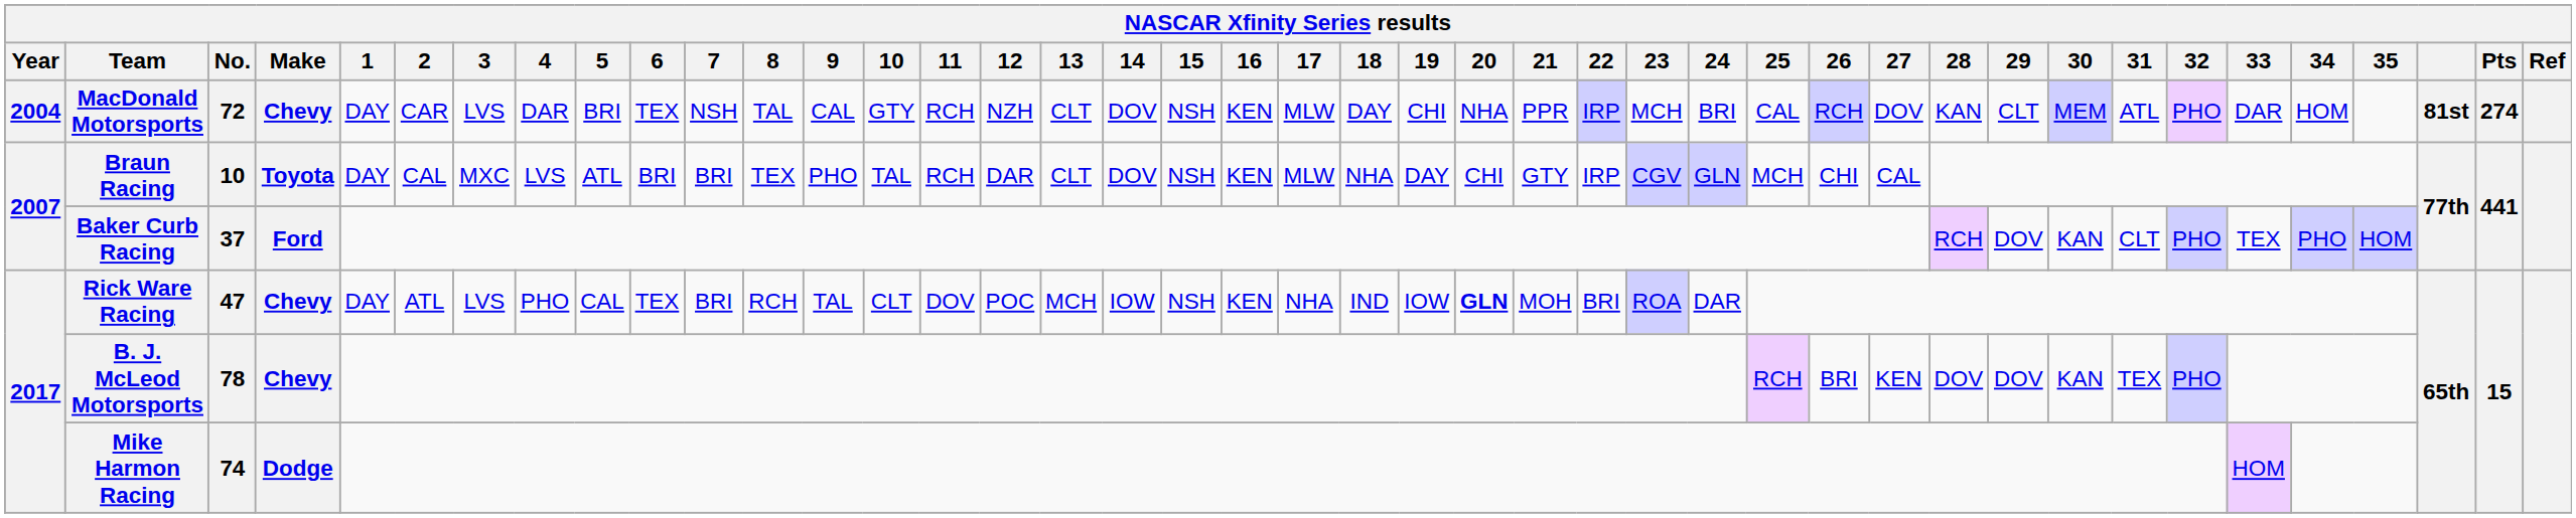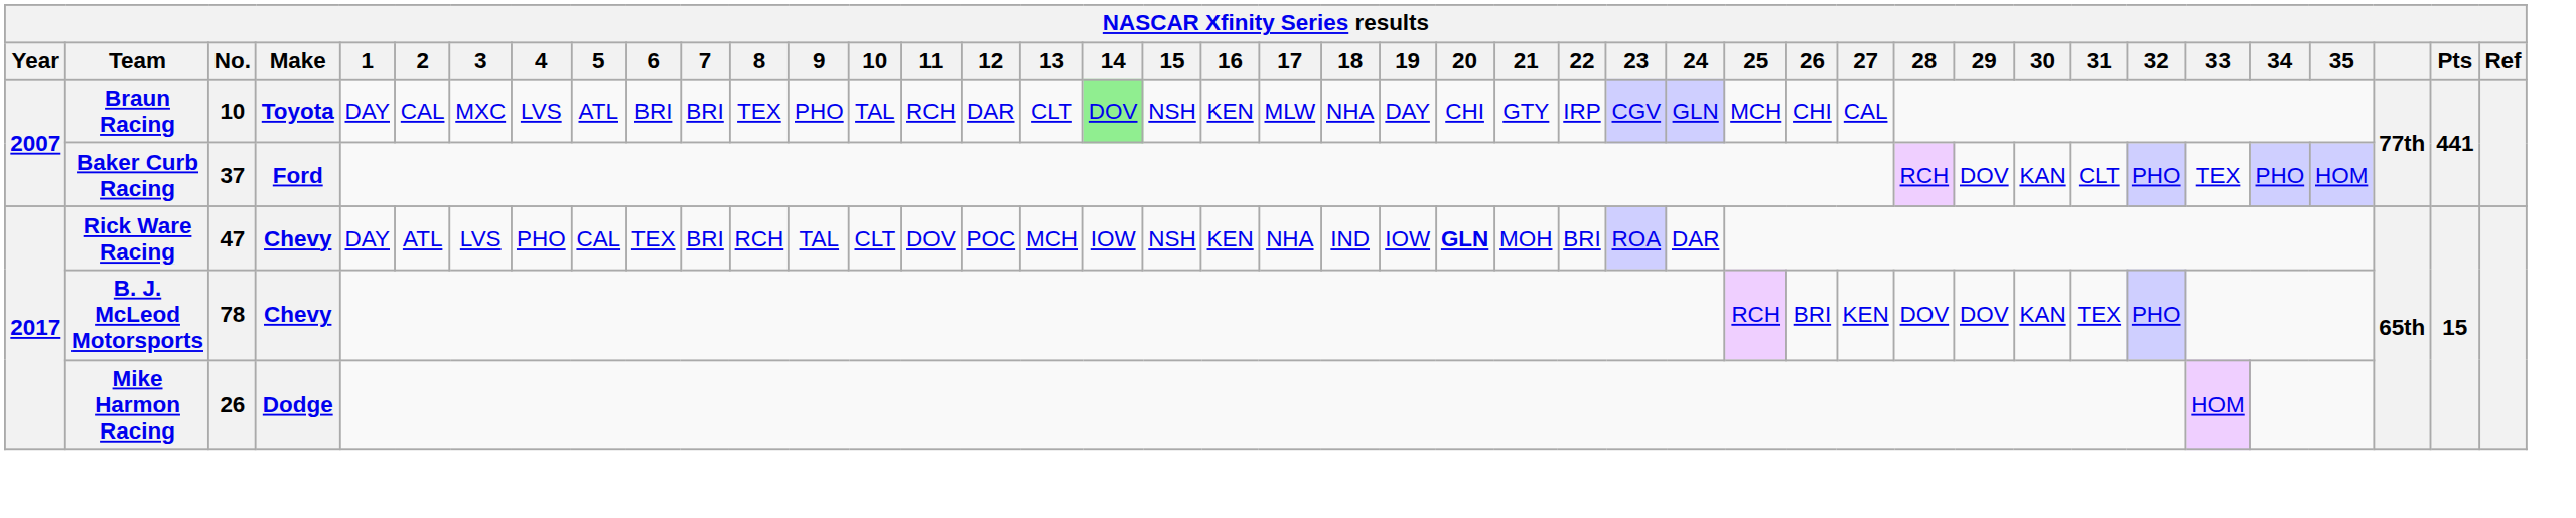 <table class="wikitable" style="text-align:center; font-size:75%">
 <tr>
 <th colspan=42><a href='#'>NASCAR Xfinity Series</a> results</th>
 </tr>
 <tr>
 <th>Year</th>
 <th>Team</th>
 <th>No.</th>
 <th>Make</th>
 <th>1</th>
 <th>2</th>
 <th>3</th>
 <th>4</th>
 <th>5</th>
 <th>6</th>
 <th>7</th>
 <th>8</th>
 <th>9</th>
 <th>10</th>
 <th>11</th>
 <th>12</th>
 <th>13</th>
 <th>14</th>
 <th>15</th>
 <th>16</th>
 <th>17</th>
 <th>18</th>
 <th>19</th>
 <th>20</th>
 <th>21</th>
 <th>22</th>
 <th>23</th>
 <th>24</th>
 <th>25</th>
 <th>26</th>
 <th>27</th>
 <th>28</th>
 <th>29</th>
 <th>30</th>
 <th>31</th>
 <th>32</th>
 <th>33</th>
 <th>34</th>
 <th>35</th>
 <th></th>
 <th>Pts</th>
 <th>Ref</th>
 </tr>
 <tr>
-<th><a href='#'>2004</a></th>
-<th><a href='#'>MacDonald Motorsports</a></th>
-<th>72</th>
-<th><a href='#'>Chevy</a></th>
-<td><a href='#'>DAY</a></td>
-<td><a href='#'>CAR</a></td>
-<td><a href='#'>LVS</a></td>
-<td><a href='#'>DAR</a></td>
-<td><a href='#'>BRI</a></td>
-<td><a href='#'>TEX</a></td>
-<td><a href='#'>NSH</a></td>
-<td><a href='#'>TAL</a></td>
-<td><a href='#'>CAL</a></td>
-<td><a href='#'>GTY</a></td>
-<td><a href='#'>RCH</a></td>
-<td><a href='#'>NZH</a></td>
-<td><a href='#'>CLT</a></td>
-<td><a href='#'>DOV</a></td>
-<td><a href='#'>NSH</a></td>
-<td><a href='#'>KEN</a></td>
-<td><a href='#'>MLW</a></td>
-<td><a href='#'>DAY</a></td>
-<td><a href='#'>CHI</a></td>
-<td><a href='#'>NHA</a></td>
-<td><a href='#'>PPR</a></td>
-<td style="background:#CFCFFF;"><a href='#'>IRP</a><br></td>
-<td><a href='#'>MCH</a></td>
-<td><a href='#'>BRI</a></td>
-<td><a href='#'>CAL</a></td>
-<td style="background:#CFCFFF;"><a href='#'>RCH</a><br></td>
-<td><a href='#'>DOV</a></td>
-<td><a href='#'>KAN</a></td>
-<td><a href='#'>CLT</a></td>
-<td style="background:#CFCFFF;"><a href='#'>MEM</a><br></td>
-<td><a href='#'>ATL</a></td>
-<td style="background:#EFCFFF;"><a href='#'>PHO</a><br></td>
-<td><a href='#'>DAR</a></td>
-<td><a href='#'>HOM</a></td>
-<td></td>
-<th>81st</th>
-<th>274</th>
-<th></th>
-</tr>
-<tr>
 <th rowspan=2><a href='#'>2007</a></th>
 <th><a href='#'>Braun Racing</a></th>
 <th>10</th>
 <th><a href='#'>Toyota</a></th>
 <td><a href='#'>DAY</a></td>
 <td><a href='#'>CAL</a></td>
 <td><a href='#'>MXC</a></td>
 <td><a href='#'>LVS</a></td>
 <td><a href='#'>ATL</a></td>
 <td><a href='#'>BRI</a></td>
 <td><a href='#'>BRI</a></td>
 <td><a href='#'>TEX</a></td>
 <td><a href='#'>PHO</a></td>
 <td><a href='#'>TAL</a></td>
 <td><a href='#'>RCH</a></td>
 <td><a href='#'>DAR</a></td>
 <td><a href='#'>CLT</a></td>
-<td><a href='#'>DOV</a></td>
+<td style="background: lightgreen;"><a href='#'>DOV</a></td>
 <td><a href='#'>NSH</a></td>
 <td><a href='#'>KEN</a></td>
 <td><a href='#'>MLW</a></td>
 <td><a href='#'>NHA</a></td>
 <td><a href='#'>DAY</a></td>
 <td><a href='#'>CHI</a></td>
 <td><a href='#'>GTY</a></td>
 <td><a href='#'>IRP</a></td>
 <td style="background:#CFCFFF;"><a href='#'>CGV</a><br></td>
 <td style="background:#CFCFFF;"><a href='#'>GLN</a><br></td>
 <td><a href='#'>MCH</a></td>
 <td><a href='#'>CHI</a></td>
 <td><a href='#'>CAL</a></td>
 <td colspan=8></td>
 <th rowspan=2>77th</th>
 <th rowspan=2>441</th>
 <th rowspan=2></th>
 </tr>
 <tr>
 <th><a href='#'>Baker Curb Racing</a></th>
 <th>37</th>
 <th><a href='#'>Ford</a></th>
 <td colspan=27></td>
 <td style="background:#EFCFFF;"><a href='#'>RCH</a><br></td>
 <td><a href='#'>DOV</a></td>
 <td><a href='#'>KAN</a></td>
 <td><a href='#'>CLT</a></td>
 <td style="background:#CFCFFF;"><a href='#'>PHO</a><br></td>
 <td><a href='#'>TEX</a></td>
 <td style="background:#CFCFFF;"><a href='#'>PHO</a><br></td>
 <td style="background:#CFCFFF;"><a href='#'>HOM</a><br></td>
 </tr>
 <tr>
 <th rowspan=3><a href='#'>2017</a></th>
 <th><a href='#'>Rick Ware Racing</a></th>
 <th>47</th>
 <th><a href='#'>Chevy</a></th>
 <td><a href='#'>DAY</a></td>
 <td><a href='#'>ATL</a></td>
 <td><a href='#'>LVS</a></td>
 <td><a href='#'>PHO</a></td>
 <td><a href='#'>CAL</a></td>
 <td><a href='#'>TEX</a></td>
 <td><a href='#'>BRI</a></td>
 <td><a href='#'>RCH</a></td>
 <td><a href='#'>TAL</a></td>
 <td><a href='#'>CLT</a></td>
 <td><a href='#'>DOV</a></td>
 <td><a href='#'>POC</a></td>
 <td><a href='#'>MCH</a></td>
 <td><a href='#'>IOW</a></td>
 <td><a href='#'>NSH</a></td>
 <td><a href='#'>KEN</a></td>
 <td><a href='#'>NHA</a></td>
 <td><a href='#'>IND</a></td>
 <td><a href='#'>IOW</a></td>
 <td><strong><a href='#'>GLN</a></strong></td>
 <td><a href='#'>MOH</a></td>
 <td><a href='#'>BRI</a></td>
 <td style="background:#CFCFFF;"><a href='#'>ROA</a><br></td>
 <td><a href='#'>DAR</a></td>
 <td colspan=11></td>
 <th rowspan=3>65th</th>
 <th rowspan=3>15</th>
 <th rowspan=3></th>
 </tr>
 <tr>
 <th><a href='#'>B. J. McLeod Motorsports</a></th>
 <th>78</th>
 <th><a href='#'>Chevy</a></th>
 <td colspan=24></td>
 <td style="background:#EFCFFF;"><a href='#'>RCH</a><br></td>
 <td><a href='#'>BRI</a></td>
 <td><a href='#'>KEN</a></td>
 <td><a href='#'>DOV</a></td>
 <td><a href='#'>DOV</a></td>
 <td><a href='#'>KAN</a></td>
 <td><a href='#'>TEX</a></td>
 <td style="background:#CFCFFF;"><a href='#'>PHO</a><br></td>
 <td colspan=3></td>
 </tr>
 <tr>
 <th><a href='#'>Mike Harmon Racing</a></th>
-<th>74</th>
+<th>26</th>
 <th><a href='#'>Dodge</a></th>
 <td colspan=32></td>
 <td style="background:#EFCFFF;"><a href='#'>HOM</a><br></td>
 <td colspan=2></td>
 </tr>
 </table>
